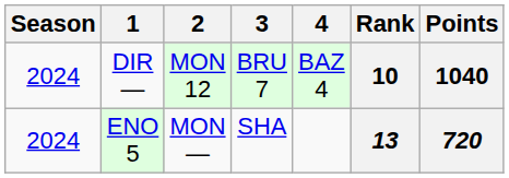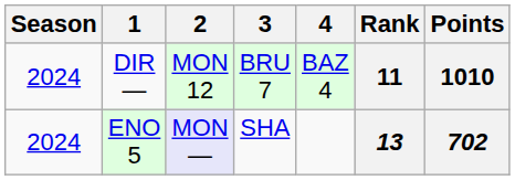 <table class="wikitable" style="text-align:center;">
 <tr>
 <th>Season</th>
 <th>1</th>
 <th>2</th>
 <th>3</th>
 <th>4</th>
 <th>Rank</th>
 <th>Points</th>
 </tr>
 <tr>
 <td><a href='#'>2024</a></td>
 <td><a href='#'>DIR</a><br>—</td>
 <td bgcolor="#dfffdf"><a href='#'>MON</a><br>12</td>
 <td bgcolor="#dfffdf"><a href='#'>BRU</a><br>7</td>
 <td bgcolor="#dfffdf"><a href='#'>BAZ</a><br>4</td>
-<th>10</th>
-<th>1040</th>
+<th>11</th>
+<th>1010</th>
 </tr>
 <tr>
 <td><a href='#'>2024</a></td>
 <td bgcolor="#dfffdf"><a href='#'>ENO</a><br>5</td>
-<td><a href='#'>MON</a><br>—</td>
+<td style="background: lavender;"><a href='#'>MON</a><br>—</td>
 <td><a href='#'>SHA</a><br> </td>
 <td></td>
 <th><em>13</em></th>
-<th><em>720</em></th>
+<th><em>702</em></th>
 </tr>
 </table>
